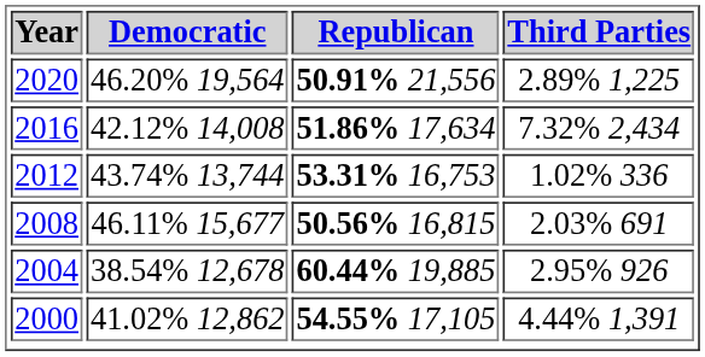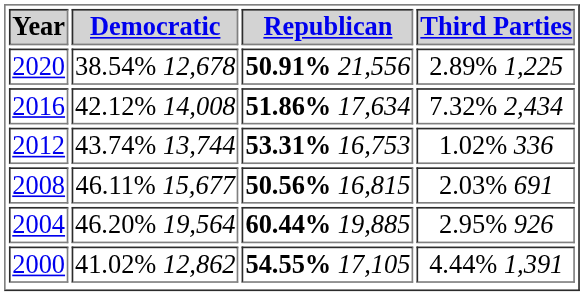 <table border = “2”>
 <tr style="background:lightgrey;">
 <th>Year</th>
 <th><a href='#'>Democratic</a></th>
 <th><a href='#'>Republican</a></th>
 <th><a href='#'>Third Parties</a></th>
 </tr>
 <tr>
 <td align="center" ><a href='#'>2020</a></td>
-<td align="center" >46.20% <em>19,564</em></td>
+<td align="center" >38.54% <em>12,678</em></td>
 <td align="center" ><strong>50.91%</strong> <em>21,556</em></td>
 <td align="center" >2.89% <em>1,225</em></td>
 </tr>
 <tr>
 <td align="center" ><a href='#'>2016</a></td>
 <td align="center" >42.12% <em>14,008</em></td>
 <td align="center" ><strong>51.86%</strong> <em>17,634</em></td>
 <td align="center" >7.32% <em>2,434</em></td>
 </tr>
 <tr>
 <td align="center" ><a href='#'>2012</a></td>
 <td align="center" >43.74% <em>13,744</em></td>
 <td align="center" ><strong>53.31%</strong> <em>16,753</em></td>
 <td align="center" >1.02% <em>336</em></td>
 </tr>
 <tr>
 <td align="center" ><a href='#'>2008</a></td>
 <td align="center" >46.11% <em>15,677</em></td>
 <td align="center" ><strong>50.56%</strong> <em>16,815</em></td>
 <td align="center" >2.03% <em>691</em></td>
 </tr>
 <tr>
 <td align="center" ><a href='#'>2004</a></td>
-<td align="center" >38.54% <em>12,678</em></td>
+<td align="center" >46.20% <em>19,564</em></td>
 <td align="center" ><strong>60.44%</strong> <em>19,885</em></td>
 <td align="center" >2.95% <em>926</em></td>
 </tr>
 <tr>
 <td align="center" ><a href='#'>2000</a></td>
 <td align="center" >41.02% <em>12,862</em></td>
 <td align="center" ><strong>54.55%</strong> <em>17,105</em></td>
 <td align="center" >4.44% <em>1,391</em></td>
 </tr>
 <tr>
 </tr>
 </table>
